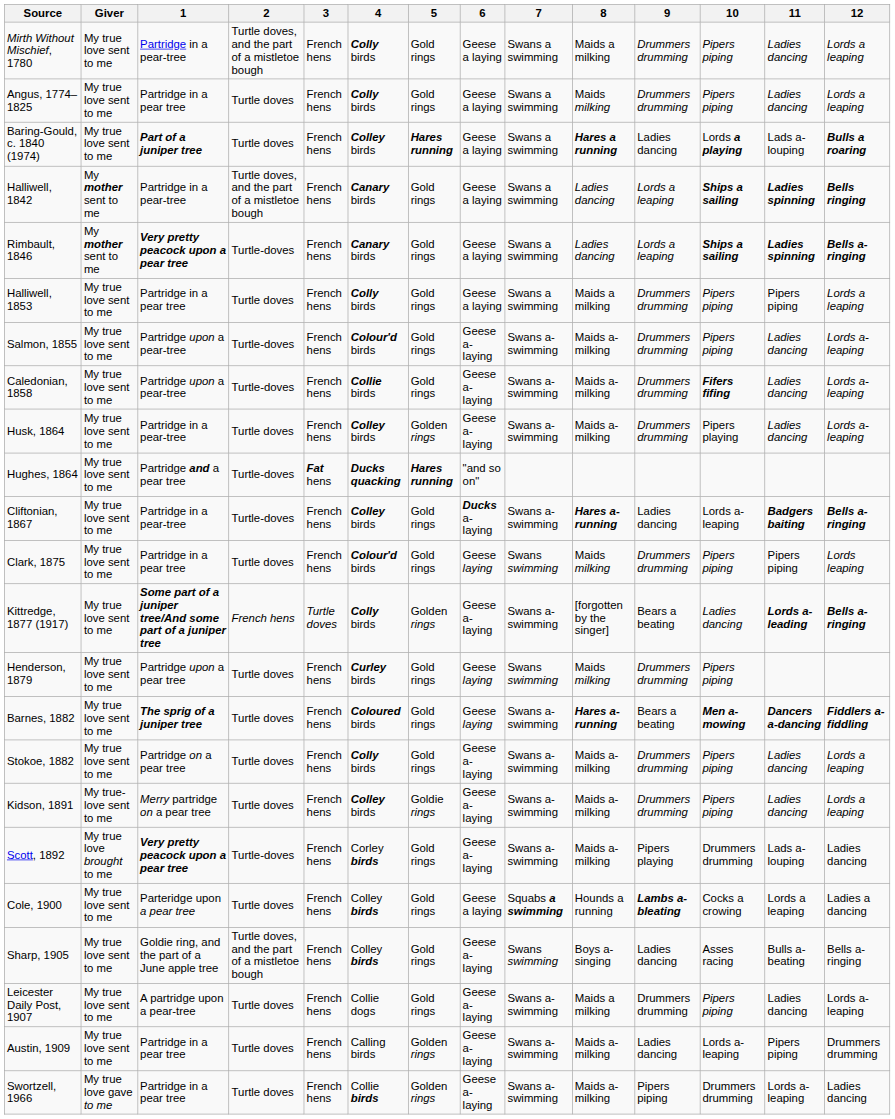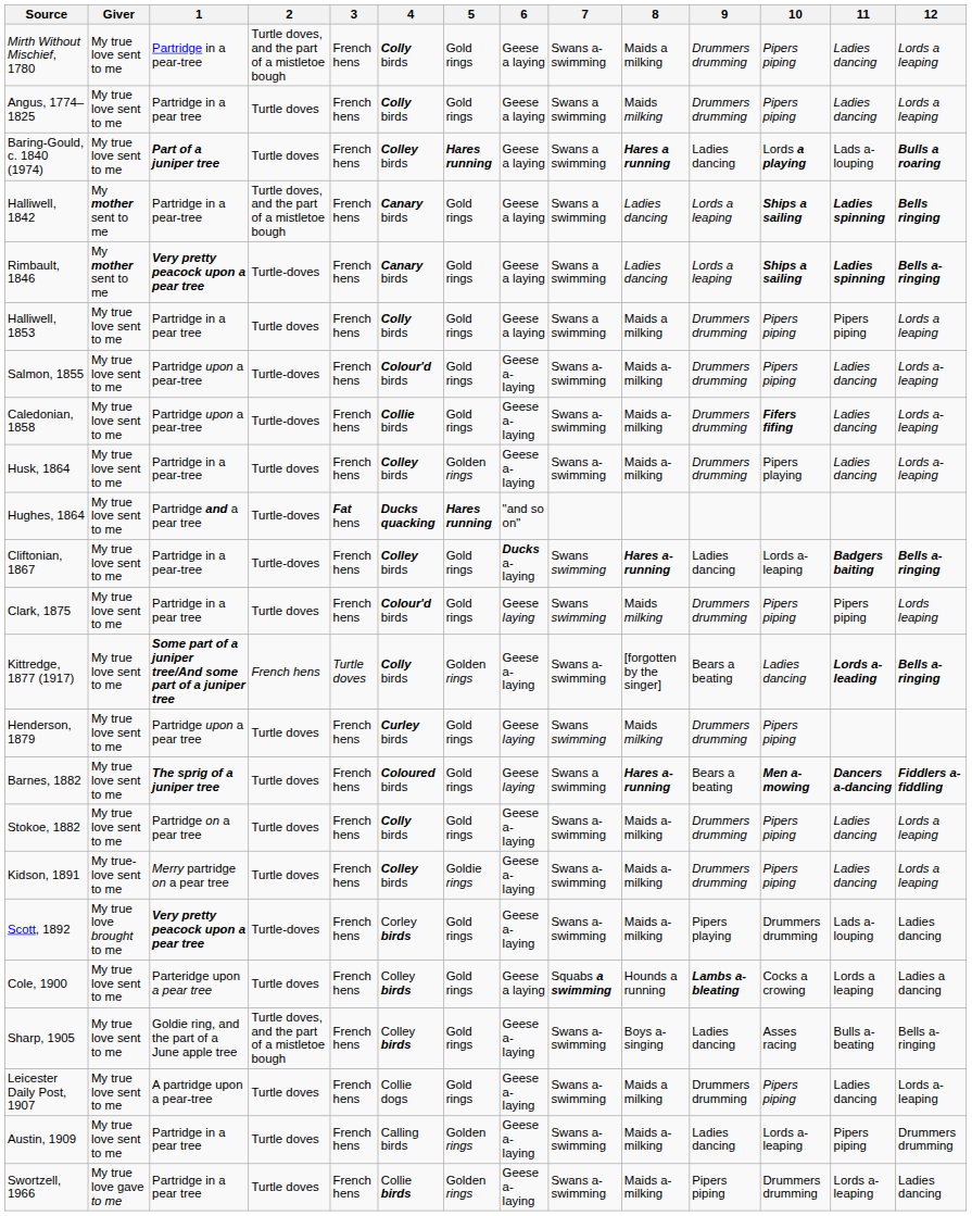 <table class="wikitable">
 <tr>
 <th>Source</th>
 <th>Giver</th>
 <th>1</th>
 <th>2</th>
 <th>3</th>
 <th>4</th>
 <th>5</th>
 <th>6</th>
 <th>7</th>
 <th>8</th>
 <th>9</th>
 <th>10</th>
 <th>11</th>
 <th>12</th>
 </tr>
 <tr>
 <td><em>Mirth Without<br>Mischief</em>, 1780</td>
 <td>My true love sent to me</td>
 <td><a href='#'>Partridge</a> in a pear-tree</td>
 <td>Turtle doves, </em>and the part of a mistletoe bough<em></td>
 <td>French hens</td>
 <td><strong><em>Colly</em></strong> birds</td>
 <td>Gold rings</td>
 <td>Geese a laying</td>
-<td>Swans a swimming</td>
+<td>Swans a-swimming</td>
 <td>Maids a milking</td>
 <td><em>Drummers drumming</em></td>
 <td><em>Pipers piping</em></td>
 <td><em>Ladies dancing</em></td>
 <td><em>Lords a leaping</em></td>
 </tr>
 <tr>
 <td>Angus, 1774–1825</td>
 <td>My true love sent to me</td>
 <td>Partridge in a pear tree</td>
 <td>Turtle doves</td>
 <td>French hens</td>
 <td><strong><em>Colly</em></strong> birds</td>
 <td>Gold rings</td>
 <td>Geese a laying</td>
 <td>Swans a swimming</td>
 <td>Maids <em>milking</em></td>
 <td><em>Drummers drumming</em></td>
 <td><em>Pipers piping</em></td>
 <td><em>Ladies dancing</em></td>
 <td><em>Lords a leaping</em></td>
 </tr>
 <tr>
 <td>Baring-Gould, c. 1840 (1974)</td>
 <td>My true love sent to me</td>
 <td><strong><em>Part of a juniper tree</em></strong></td>
 <td>Turtle doves</td>
 <td>French hens</td>
 <td><strong><em>Colley</em></strong> birds</td>
 <td><strong><em>Hares running</em></strong></td>
 <td>Geese a laying</td>
 <td>Swans a swimming</td>
 <td><strong><em>Hares a running</em></strong></td>
 <td>Ladies dancing</td>
 <td>Lords <strong><em>a playing</em></strong></td>
 <td></em></strong>Lads a-louping<strong><em></td>
 <td><strong><em>Bulls a roaring</em></strong></td>
 </tr>
 <tr>
 <td>Halliwell, 1842</td>
 <td>My <strong><em>mother</em></strong> sent to me</td>
 <td>Partridge in a pear-tree</td>
 <td>Turtle doves, </em>and the part of a mistletoe bough<em></td>
 <td>French hens</td>
 <td><strong><em>Canary</em></strong> birds</td>
 <td>Gold rings</td>
 <td>Geese a laying</td>
 <td>Swans a swimming</td>
 <td><em>Ladies dancing</em></td>
 <td><em>Lords a leaping</em></td>
 <td><strong><em>Ships a sailing</em></strong></td>
 <td><strong><em>Ladies spinning</em></strong></td>
 <td><strong><em>Bells ringing</em></strong></td>
 </tr>
 <tr>
 <td>Rimbault, 1846</td>
 <td>My <strong><em>mother</em></strong> sent to me</td>
 <td><strong><em>Very pretty peacock<strong> upon<em> a pear tree</td>
 <td>Turtle-doves</td>
 <td>French hens</td>
 <td><strong><em>Canary</em></strong> birds</td>
 <td>Gold rings</td>
 <td>Geese a laying</td>
 <td>Swans a swimming</td>
 <td><em>Ladies dancing</em></td>
 <td><em>Lords a leaping</em></td>
 <td><strong><em>Ships a sailing</em></strong></td>
 <td><strong><em>Ladies spinning</em></strong></td>
 <td><strong><em>Bells a-ringing</em></strong></td>
 </tr>
 <tr>
 <td>Halliwell, 1853</td>
 <td>My true love sent to me</td>
 <td>Partridge in a pear tree</td>
 <td>Turtle doves</td>
 <td>French hens</td>
 <td><strong><em>Colly</em></strong> birds</td>
 <td>Gold rings</td>
 <td>Geese a laying</td>
 <td>Swans a swimming</td>
 <td>Maids a milking</td>
 <td><em>Drummers drumming</em></td>
 <td><em>Pipers piping</em></td>
 <td>Pipers piping</td>
 <td><em>Lords a leaping</em></td>
 </tr>
 <tr>
 <td>Salmon, 1855</td>
 <td>My true love sent to me</td>
 <td>Partridge <em>upon</em> a pear-tree</td>
 <td>Turtle-doves</td>
 <td>French hens</td>
 <td><strong><em>Colour'd</em></strong> birds</td>
 <td>Gold rings</td>
 <td>Geese a-laying</td>
 <td>Swans a-swimming</td>
 <td>Maids a-milking</td>
 <td><em>Drummers drumming</em></td>
 <td><em>Pipers piping</em></td>
 <td><em>Ladies dancing</em></td>
 <td><em>Lords a-leaping</em></td>
 </tr>
 <tr>
 <td>Caledonian, 1858</td>
 <td>My true love sent to me</td>
 <td>Partridge <em>upon</em> a pear-tree</td>
 <td>Turtle-doves</td>
 <td>French hens</td>
 <td><strong><em>Collie</em></strong> birds</td>
 <td>Gold rings</td>
 <td>Geese a-laying</td>
 <td>Swans a-swimming</td>
 <td>Maids a-milking</td>
 <td><em>Drummers drumming</em></td>
 <td><strong><em>Fifers fifing</em></strong></td>
 <td><em>Ladies dancing</em></td>
 <td><em>Lords a-leaping</em></td>
 </tr>
 <tr>
 <td>Husk, 1864</td>
 <td>My true love sent to me</td>
 <td>Partridge in a pear-tree</td>
 <td>Turtle doves</td>
 <td>French hens</td>
 <td><strong><em>Colley</em></strong> birds</td>
 <td></em>Golden<em> rings</td>
 <td>Geese a-laying</td>
 <td>Swans a-swimming</td>
 <td>Maids a-milking</td>
 <td><em>Drummers drumming</em></td>
 <td>Pipers playing</td>
 <td><em>Ladies dancing</em></td>
 <td><em>Lords a-leaping</em></td>
 </tr>
 <tr>
 <td>Hughes, 1864</td>
 <td>My true love sent to me</td>
 <td>Partridge <strong><em>and</em></strong> a pear tree</td>
 <td>Turtle-doves</td>
 <td><strong><em>Fat</em></strong> hens</td>
 <td><strong><em>Ducks quacking</em></strong></td>
 <td><strong><em>Hares running</em></strong></td>
 <td>"and so on"</td>
 <td></td>
 <td></td>
 <td></td>
 <td></td>
 <td></td>
 <td></td>
 </tr>
 <tr>
 <td>Cliftonian, 1867</td>
 <td>My true love sent to me</td>
 <td>Partridge in a pear-tree</td>
 <td>Turtle-doves</td>
 <td>French hens</td>
 <td><strong><em>Colley</em></strong> birds</td>
 <td>Gold rings</td>
 <td><strong><em>Ducks</em></strong> a-laying</td>
-<td>Swans a-swimming</td>
+<td>Swans <em>swimming</em></td>
 <td><strong><em>Hares a-running</em></strong></td>
 <td>Ladies dancing</td>
 <td>Lords a-leaping</td>
 <td><strong><em>Badgers baiting</em></strong></td>
 <td><strong><em>Bells a-ringing</em></strong></td>
 </tr>
 <tr>
 <td>Clark, 1875</td>
 <td>My true love sent to me</td>
 <td>Partridge in a pear tree</td>
 <td>Turtle doves</td>
 <td>French hens</td>
 <td><strong><em>Colour'd</em></strong> birds</td>
 <td>Gold rings</td>
 <td>Geese <em>laying</em></td>
 <td>Swans <em>swimming</em></td>
 <td>Maids <em>milking</em></td>
 <td><em>Drummers drumming</em></td>
 <td><em>Pipers piping</em></td>
 <td>Pipers piping</td>
 <td><em>Lords leaping</em></td>
 </tr>
 <tr>
 <td>Kittredge, 1877 (1917)</td>
 <td>My true love sent to me</td>
 <td><strong><em>Some part of a juniper tree/And some part of a juniper tree</em></strong></td>
 <td><em>French hens</em></td>
 <td><em>Turtle doves</em></td>
 <td><strong><em>Colly</em></strong> birds</td>
 <td></em>Golden<em> rings</td>
 <td>Geese a-laying</td>
 <td>Swans a-swimming</td>
 <td>[forgotten by the singer]</td>
 <td></em></strong>Bears a beating<strong><em></td>
 <td><em>Ladies dancing</em></td>
 <td><strong><em>Lords a-leading</em></strong></td>
 <td><strong><em>Bells a-ringing</em></strong></td>
 </tr>
 <tr>
 <td>Henderson, 1879</td>
 <td>My true love sent to me</td>
 <td>Partridge <em>upon</em> a pear tree</td>
 <td>Turtle doves</td>
 <td>French hens</td>
 <td><strong><em>Curley</em></strong> birds</td>
 <td>Gold rings</td>
 <td>Geese <em>laying</em></td>
 <td>Swans <em>swimming</em></td>
 <td>Maids <em>milking</em></td>
 <td><em>Drummers drumming</em></td>
 <td><em>Pipers piping</em></td>
 <td></td>
 <td></td>
 </tr>
 <tr>
 <td>Barnes, 1882</td>
 <td>My true love sent to me</td>
 <td><strong><em>The sprig of a juniper tree</em></strong></td>
 <td>Turtle doves</td>
 <td>French hens</td>
 <td><strong><em>Coloured</em></strong> birds</td>
 <td>Gold rings</td>
 <td>Geese <em>laying</em></td>
-<td>Swans a-swimming</td>
+<td>Swans a swimming</td>
 <td><strong><em>Hares a-running</em></strong></td>
 <td></em></strong>Bears a beating<strong><em></td>
 <td><strong><em>Men a-mowing</em></strong></td>
 <td><strong><em>Dancers a-dancing</em></strong></td>
 <td><strong><em>Fiddlers a-fiddling</em></strong></td>
 </tr>
 <tr>
 <td>Stokoe, 1882</td>
 <td>My true love sent to me</td>
 <td>Partridge <em>on</em> a pear tree</td>
 <td>Turtle doves</td>
 <td>French hens</td>
 <td><strong><em>Colly</em></strong> birds</td>
 <td>Gold rings</td>
 <td>Geese a-laying</td>
 <td>Swans a-swimming</td>
 <td>Maids a-milking</td>
 <td><em>Drummers drumming</em></td>
 <td><em>Pipers piping</em></td>
 <td><em>Ladies dancing</em></td>
 <td><em>Lords a leaping</em></td>
 </tr>
 <tr>
 <td>Kidson, 1891</td>
 <td>My true-love sent to me</td>
 <td><em>Merry</em> partridge <em>on</em> a pear tree</td>
 <td>Turtle doves</td>
 <td>French hens</td>
 <td><strong><em>Colley</em></strong> birds</td>
 <td></em>Goldie<em> rings</td>
 <td>Geese a-laying</td>
 <td>Swans a-swimming</td>
 <td>Maids a-milking</td>
 <td><em>Drummers drumming</em></td>
 <td><em>Pipers piping</em></td>
 <td><em>Ladies dancing</em></td>
 <td><em>Lords a leaping</em></td>
 </tr>
 <tr>
 <td><a href='#'>Scott</a>, 1892</td>
 <td>My true love <em>brought</em> to me</td>
 <td><strong><em>Very pretty peacock<strong> upon<em> a pear tree</td>
 <td>Turtle-doves</td>
 <td>French hens</td>
 <td></em></strong>Corley<strong><em> birds</td>
 <td>Gold rings</td>
 <td>Geese a-laying</td>
 <td>Swans a-swimming</td>
 <td>Maids a-milking</td>
 <td></em>Pipers playing<em></td>
 <td></em>Drummers drumming<em></td>
 <td></em></strong>Lads a-louping<strong><em></td>
 <td></em>Ladies dancing<em></td>
 </tr>
 <tr>
 <td>Cole, 1900</td>
 <td>My true love sent to me</td>
 <td></em>Parteridge<em> </em>upon<em> a pear tree</td>
 <td>Turtle doves</td>
 <td>French hens</td>
 <td></em></strong>Colley<strong><em> birds</td>
 <td>Gold rings</td>
 <td>Geese a laying</td>
 <td></em></strong>Squabs<strong><em> a swimming</td>
 <td></em></strong>Hounds a running<strong><em></td>
 <td><strong><em>Lambs a-bleating</em></strong></td>
 <td></em></strong>Cocks a crowing<strong><em></td>
 <td></em>Lords a leaping<em></td>
 <td></em>Ladies a dancing<em></td>
 </tr>
 <tr>
 <td>Sharp, 1905</td>
 <td>My true love sent to me</td>
 <td></em>Goldie ring, and the part of a June apple tree<em></td>
 <td>Turtle doves, </em>and the part of a mistletoe bough<em></td>
 <td>French hens</td>
 <td></em></strong>Colley<strong><em> birds</td>
 <td>Gold rings</td>
 <td>Geese a-laying</td>
-<td>Swans <em>swimming</em></td>
+<td>Swans a-swimming</td>
 <td></em></strong>Boys a-singing<strong><em></td>
 <td>Ladies dancing</td>
 <td></em></strong>Asses racing<strong><em></td>
 <td></em></strong>Bulls a-beating<strong><em></td>
 <td></em></strong>Bells a-ringing<strong><em></td>
 </tr>
 <tr>
 <td>Leicester Daily Post, 1907</td>
 <td>My true love sent to me</td>
 <td></em>A partridge upon a pear-tree<em></td>
 <td>Turtle doves</td>
 <td>French hens</td>
 <td></em></strong>Collie dogs<strong><em></td>
 <td>Gold rings</td>
 <td>Geese a-laying</td>
 <td>Swans a-swimming</td>
 <td>Maids a milking</td>
 <td>Drummers drumming</td>
 <td><em>Pipers piping</em></td>
 <td>Ladies dancing</td>
 <td>Lords a-leaping</td>
 </tr>
 <tr>
 <td>Austin, 1909</td>
 <td>My true love sent to me</td>
 <td>Partridge in a pear tree</td>
 <td>Turtle doves</td>
 <td>French hens</td>
 <td>Calling birds</td>
 <td></em>Golden<em> rings</td>
 <td>Geese a-laying</td>
 <td>Swans a-swimming</td>
 <td>Maids a-milking</td>
 <td>Ladies dancing</td>
 <td>Lords a-leaping</td>
 <td>Pipers piping</td>
 <td>Drummers drumming</td>
 </tr>
 <tr>
 <td>Swortzell, 1966</td>
 <td>My true love </em>gave<em> to me</td>
 <td>Partridge in a pear tree</td>
 <td>Turtle doves</td>
 <td>French hens</td>
 <td></em></strong>Collie<strong><em> birds</td>
 <td></em>Golden<em> rings</td>
 <td>Geese a-laying</td>
 <td>Swans a-swimming</td>
 <td>Maids a-milking</td>
 <td></em>Pipers piping<em></td>
 <td></em>Drummers drumming<em></td>
 <td></em>Lords a-leaping<em></td>
 <td></em>Ladies dancing<em></td>
 </tr>
 </table>
